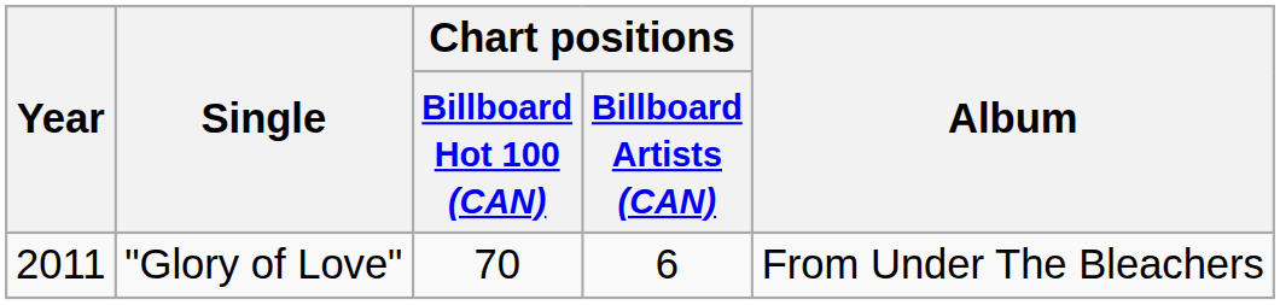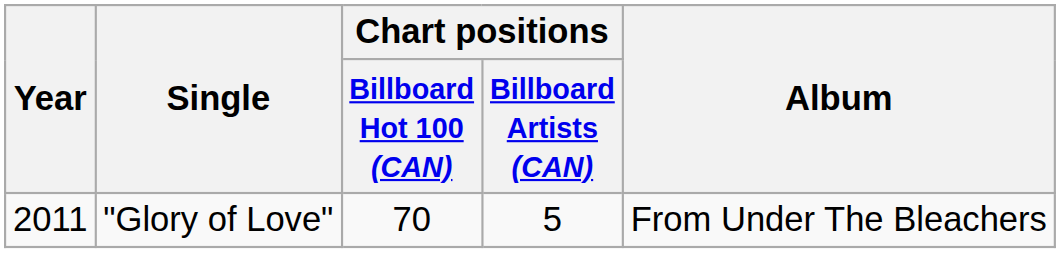 <table class="wikitable">
 <tr>
 <th rowspan="2">Year</th>
 <th rowspan="2">Single</th>
 <th colspan="2">Chart positions</th>
 <th rowspan="2">Album</th>
 </tr>
 <tr>
 <th width="30"><small><a href='#'>Billboard Hot 100 <em>(CAN)</em></a></small></th>
 <th width="30"><small><a href='#'>Billboard Artists <em>(CAN)</em></a></small></th>
 </tr>
 <tr>
 <td rowspan="1">2011</td>
 <td>"Glory of Love"</td>
 <td align="center">70</td>
-<td align="center">6</td>
+<td align="center">5</td>
 <td rowspan="1">From Under The Bleachers</td>
 </tr>
 </table>
